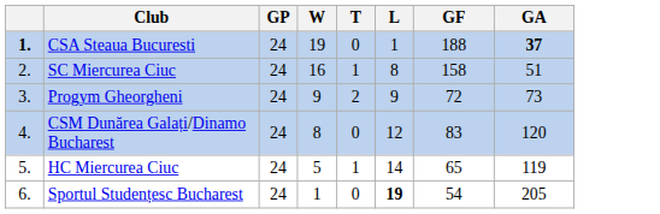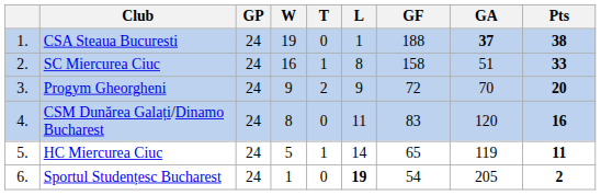 <table class="wikitable">
 <tr>
 <th width="30"></th>
 <th width="200">Club</th>
 <th width="30">GP</th>
 <th width="30">W</th>
 <th width="30">T</th>
 <th width="30">L</th>
 <th width="70">GF</th>
 <th width="70">GA</th>
+<th width="70">Pts</th>
 </tr>
 <tr bgcolor="#BCD2EE" align="center">
-<td><strong>1.</strong></td>
+<td>1.</td>
 <td align="left"><a href='#'>CSA Steaua Bucuresti</a></td>
 <td>24</td>
 <td>19</td>
 <td>0</td>
 <td>1</td>
 <td>188</td>
 <td><strong>37</strong></td>
+<td><strong>38</strong></td>
 </tr>
 <tr bgcolor="#BCD2EE" align="center">
 <td>2.</td>
 <td align="left"><a href='#'>SC Miercurea Ciuc</a></td>
 <td>24</td>
 <td>16</td>
 <td>1</td>
 <td>8</td>
 <td>158</td>
 <td>51</td>
+<td><strong>33</strong></td>
 </tr>
 <tr bgcolor="#BCD2EE" align="center">
 <td>3.</td>
 <td align="left"><a href='#'>Progym Gheorgheni</a></td>
 <td>24</td>
 <td>9</td>
 <td>2</td>
 <td>9</td>
 <td>72</td>
-<td>73</td>
+<td>70</td>
+<td><strong>20</strong></td>
 </tr>
 <tr bgcolor="#BCD2EE" align="center">
 <td>4.</td>
 <td align="left"><a href='#'>CSM Dunărea Galați</a>/<a href='#'>Dinamo Bucharest</a></td>
 <td>24</td>
 <td>8</td>
 <td>0</td>
-<td>12</td>
+<td>11</td>
 <td>83</td>
 <td>120</td>
+<td><strong>16</strong></td>
 </tr>
 <tr bgcolor="#FFFFFF" align="center">
 <td>5.</td>
 <td align="left"><a href='#'>HC Miercurea Ciuc</a></td>
 <td>24</td>
 <td>5</td>
 <td>1</td>
 <td>14</td>
 <td>65</td>
 <td>119</td>
+<td><strong>11</strong></td>
 </tr>
 <tr bgcolor="#FFFFFF" align="center">
 <td>6.</td>
 <td align="left"><a href='#'>Sportul Studențesc Bucharest</a></td>
 <td>24</td>
 <td>1</td>
 <td>0</td>
 <td><strong>19</strong></td>
 <td>54</td>
 <td>205</td>
+<td><strong>2</strong></td>
 </tr>
 </table>
